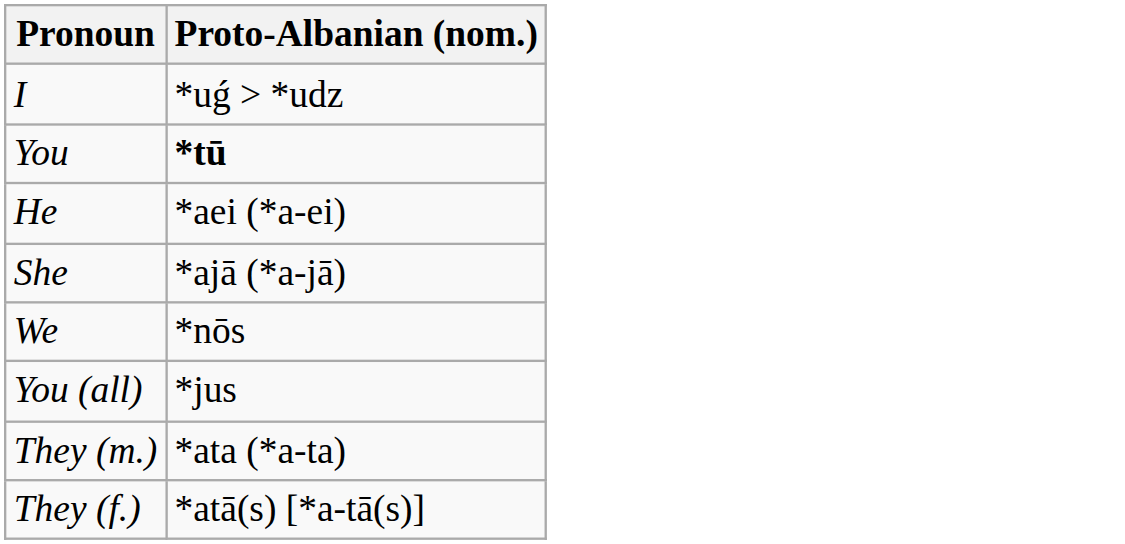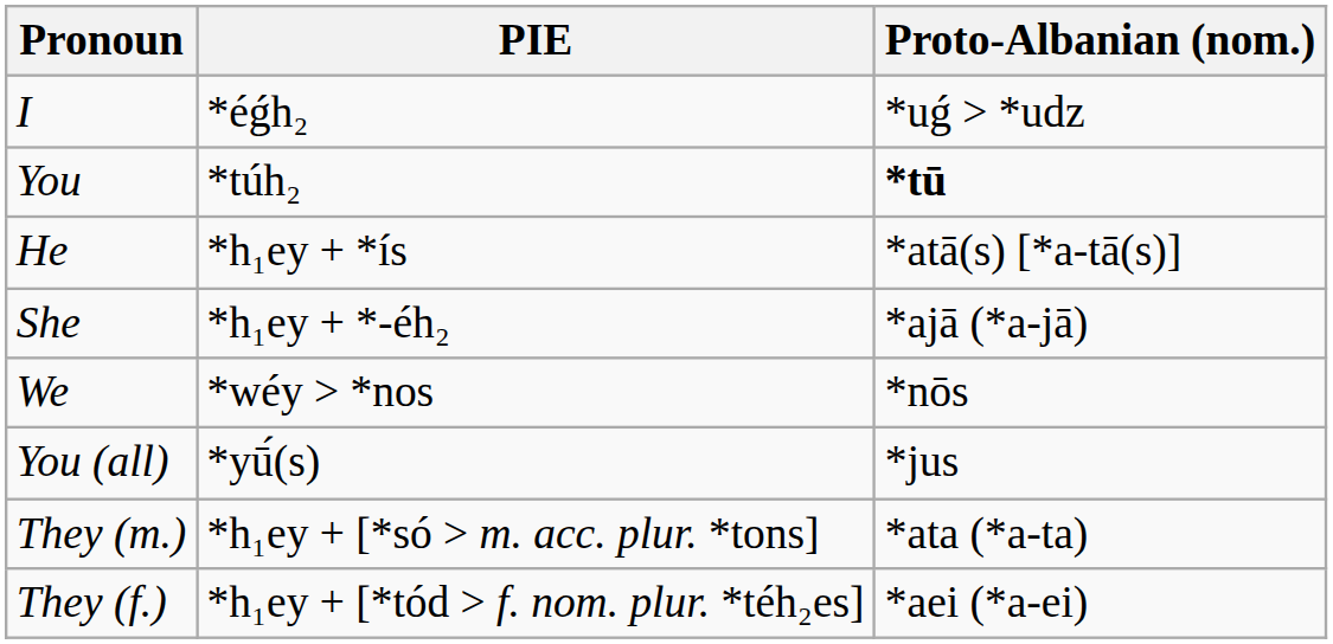 <table class="wikitable sortable">
 <tr>
 <th>Pronoun</th>
+<th>PIE</th>
 <th>Proto-Albanian (nom.)</th>
 </tr>
 <tr>
 <td><em>I</em></td>
+<td>*éǵh₂</td>
 <td>*uǵ > *udz</td>
 </tr>
 <tr>
 <td><em>You</em></td>
+<td>*túh₂</td>
 <td><strong>*tū</strong></td>
 </tr>
 <tr>
 <td><em>He</em></td>
-<td>*aei (*a-ei)</td>
+<td>*h₁ey + *ís</td>
+<td>*atā(s) [*a-tā(s)]</td>
 </tr>
 <tr>
 <td><em>She</em></td>
+<td>*h₁ey + *-éh₂</td>
 <td>*ajā (*a-jā)</td>
 </tr>
 <tr>
 <td><em>We</em></td>
+<td>*wéy > *nos</td>
 <td>*nōs</td>
 </tr>
 <tr>
 <td><em>You (all)</em></td>
+<td>*yū́(s)</td>
 <td>*jus</td>
 </tr>
 <tr>
 <td><em>They (m.)</em></td>
+<td>*h₁ey + [*só > <em>m.</em> <em>acc. plur.</em> *tons]</td>
 <td>*ata (*a-ta)</td>
 </tr>
 <tr>
 <td><em>They (f.)</em></td>
-<td>*atā(s) [*a-tā(s)]</td>
+<td>*h₁ey + [*tód > <em>f. nom. plur.</em> *téh₂es]</td>
+<td>*aei (*a-ei)</td>
 </tr>
 </table>
